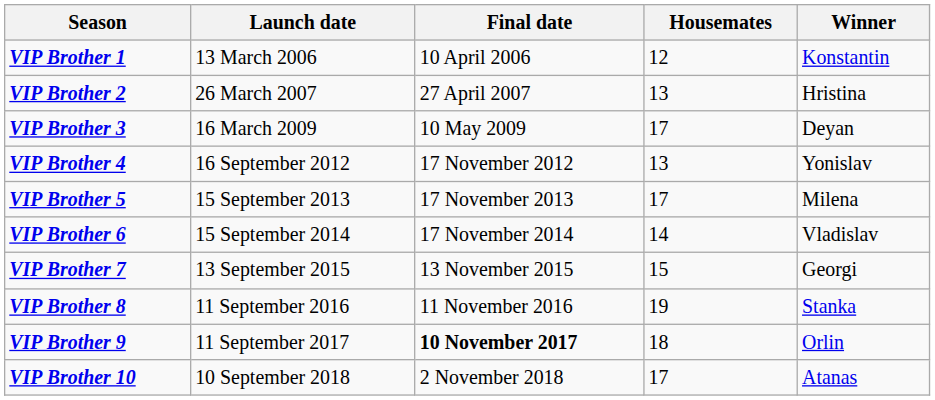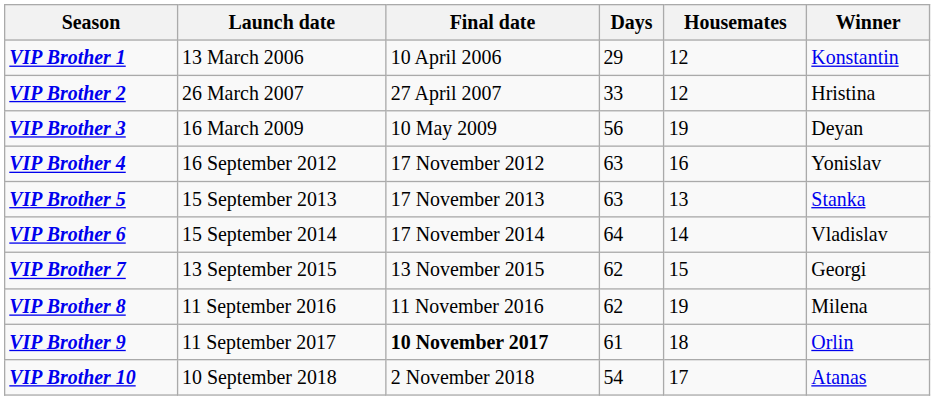 <table class="wikitable" style="text-align:left; width: 80%; font-size:95%; line-height:20px;">
 <tr>
 <th>Season</th>
 <th>Launch date</th>
 <th>Final date</th>
+<th>Days</th>
 <th>Housemates</th>
 <th>Winner</th>
 </tr>
 <tr>
 <td><strong><em><a href='#'>VIP Brother 1</a></em></strong></td>
 <td>13 March 2006</td>
 <td>10 April 2006</td>
+<td>29</td>
 <td>12</td>
 <td><a href='#'>Konstantin</a></td>
 </tr>
 <tr>
 <td><strong><em><a href='#'>VIP Brother 2</a></em></strong></td>
 <td>26 March 2007</td>
 <td>27 April 2007</td>
-<td>13</td>
+<td>33</td>
+<td>12</td>
 <td>Hristina</td>
 </tr>
 <tr>
 <td><strong><em><a href='#'>VIP Brother 3</a></em></strong></td>
 <td>16 March 2009</td>
 <td>10 May 2009</td>
-<td>17</td>
+<td>56</td>
+<td>19</td>
 <td>Deyan</td>
 </tr>
 <tr>
 <td><strong><em><a href='#'>VIP Brother 4</a></em></strong></td>
 <td>16 September 2012</td>
 <td>17 November 2012</td>
-<td>13</td>
+<td>63</td>
+<td>16</td>
 <td>Yonislav</td>
 </tr>
 <tr>
 <td><strong><em><a href='#'>VIP Brother 5</a></em></strong></td>
 <td>15 September 2013</td>
 <td>17 November 2013</td>
-<td>17</td>
-<td>Milena</td>
+<td>63</td>
+<td>13</td>
+<td><a href='#'>Stanka</a></td>
 </tr>
 <tr>
 <td><strong><em><a href='#'>VIP Brother 6</a></em></strong></td>
 <td>15 September 2014</td>
 <td>17 November 2014</td>
+<td>64</td>
 <td>14</td>
 <td>Vladislav</td>
 </tr>
 <tr>
 <td><strong><em><a href='#'>VIP Brother 7</a></em></strong></td>
 <td>13 September 2015</td>
 <td>13 November 2015</td>
+<td>62</td>
 <td>15</td>
 <td>Georgi</td>
 </tr>
 <tr>
 <td><strong><em><a href='#'>VIP Brother 8</a></em></strong></td>
 <td>11 September 2016</td>
 <td>11 November 2016</td>
+<td>62</td>
 <td>19</td>
-<td><a href='#'>Stanka</a></td>
+<td>Milena</td>
 </tr>
 <tr>
 <td><strong><em><a href='#'>VIP Brother 9</a></em></strong></td>
 <td>11 September 2017</td>
 <td><strong>10 November 2017</strong></td>
+<td>61</td>
 <td>18</td>
 <td><a href='#'>Orlin</a></td>
 </tr>
 <tr>
 <td><strong><em><a href='#'>VIP Brother 10</a></em></strong></td>
 <td>10 September 2018</td>
 <td>2 November 2018</td>
+<td>54</td>
 <td>17</td>
 <td><a href='#'>Atanas</a></td>
 </tr>
 </table>
